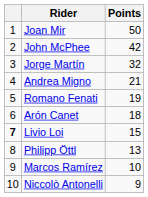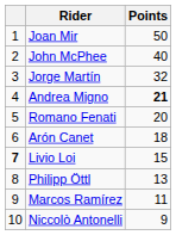 <table class="wikitable" style="font-size: 95%;">
 <tr>
 <th></th>
 <th>Rider</th>
 <th>Points</th>
 </tr>
 <tr>
 <td align=center>1</td>
 <td> <a href='#'>Joan Mir</a></td>
 <td align=right>50</td>
 </tr>
 <tr>
 <td align=center>2</td>
 <td> <a href='#'>John McPhee</a></td>
-<td align=right>42</td>
+<td align=right>40</td>
 </tr>
 <tr>
 <td align=center>3</td>
 <td> <a href='#'>Jorge Martín</a></td>
 <td align=right>32</td>
 </tr>
 <tr>
 <td align=center>4</td>
 <td> <a href='#'>Andrea Migno</a></td>
-<td align=right>21</td>
+<td align=right><strong>21</strong></td>
 </tr>
 <tr>
 <td align=center>5</td>
 <td> <a href='#'>Romano Fenati</a></td>
-<td align=right>19</td>
+<td align=right>20</td>
 </tr>
 <tr>
 <td align=center>6</td>
 <td> <a href='#'>Arón Canet</a></td>
 <td align=right>18</td>
 </tr>
 <tr>
 <td align=center><strong>7</strong></td>
 <td> <a href='#'>Livio Loi</a></td>
 <td align=right>15</td>
 </tr>
 <tr>
 <td align=center>8</td>
 <td> <a href='#'>Philipp Öttl</a></td>
 <td align=right>13</td>
 </tr>
 <tr>
 <td align=center>9</td>
 <td> <a href='#'>Marcos Ramírez</a></td>
-<td align=right>10</td>
+<td align=right>11</td>
 </tr>
 <tr>
 <td align=center>10</td>
 <td> <a href='#'>Niccolò Antonelli</a></td>
 <td align=right>9</td>
 </tr>
 </table>
